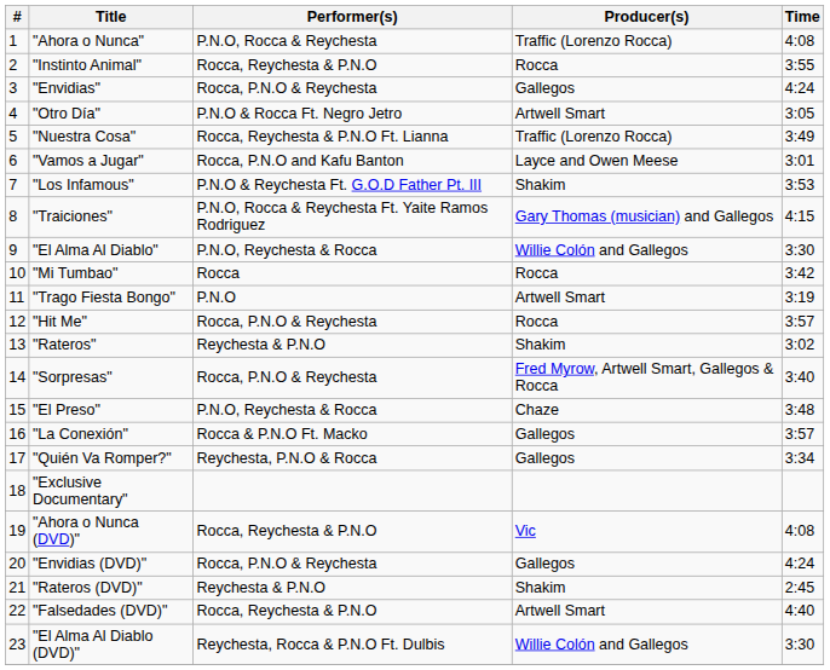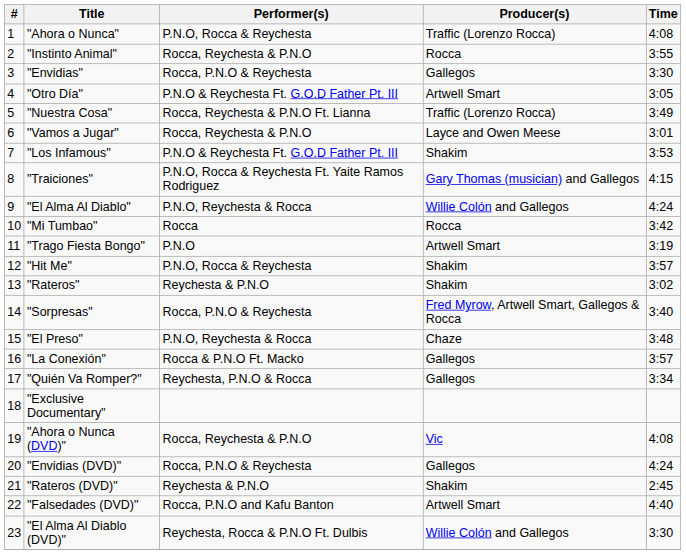 <table class="wikitable">
 <tr>
 <th>#</th>
 <th>Title</th>
 <th>Performer(s)</th>
 <th>Producer(s)</th>
 <th>Time</th>
 </tr>
 <tr>
 <td>1</td>
 <td>"Ahora o Nunca"</td>
 <td>P.N.O, Rocca & Reychesta</td>
 <td>Traffic (Lorenzo Rocca)</td>
 <td>4:08</td>
 </tr>
 <tr>
 <td>2</td>
 <td>"Instinto Animal"</td>
 <td>Rocca, Reychesta & P.N.O</td>
 <td>Rocca</td>
 <td>3:55</td>
 </tr>
 <tr>
 <td>3</td>
 <td>"Envidias"</td>
 <td>Rocca, P.N.O & Reychesta</td>
 <td>Gallegos</td>
-<td>4:24</td>
+<td>3:30</td>
 </tr>
 <tr>
 <td>4</td>
 <td>"Otro Día"</td>
-<td>P.N.O & Rocca Ft. Negro Jetro</td>
+<td>P.N.O & Reychesta Ft. <a href='#'>G.O.D Father Pt. III</a></td>
 <td>Artwell Smart</td>
 <td>3:05</td>
 </tr>
 <tr>
 <td>5</td>
 <td>"Nuestra Cosa"</td>
 <td>Rocca, Reychesta & P.N.O Ft. Lianna</td>
 <td>Traffic (Lorenzo Rocca)</td>
 <td>3:49</td>
 </tr>
 <tr>
 <td>6</td>
 <td>"Vamos a Jugar"</td>
-<td>Rocca, P.N.O and Kafu Banton</td>
+<td>Rocca, Reychesta & P.N.O</td>
 <td>Layce and Owen Meese</td>
 <td>3:01</td>
 </tr>
 <tr>
 <td>7</td>
 <td>"Los Infamous"</td>
 <td>P.N.O & Reychesta Ft. <a href='#'>G.O.D Father Pt. III</a></td>
 <td>Shakim</td>
 <td>3:53</td>
 </tr>
 <tr>
 <td>8</td>
 <td>"Traiciones"</td>
 <td>P.N.O, Rocca & Reychesta Ft. Yaite Ramos Rodriguez</td>
 <td><a href='#'>Gary Thomas (musician)</a> and Gallegos</td>
 <td>4:15</td>
 </tr>
 <tr>
 <td>9</td>
 <td>"El Alma Al Diablo"</td>
 <td>P.N.O, Reychesta & Rocca</td>
 <td><a href='#'>Willie Colón</a> and Gallegos</td>
-<td>3:30</td>
+<td>4:24</td>
 </tr>
 <tr>
 <td>10</td>
 <td>"Mi Tumbao"</td>
 <td>Rocca</td>
 <td>Rocca</td>
 <td>3:42</td>
 </tr>
 <tr>
 <td>11</td>
 <td>"Trago Fiesta Bongo"</td>
 <td>P.N.O</td>
 <td>Artwell Smart</td>
 <td>3:19</td>
 </tr>
 <tr>
 <td>12</td>
 <td>"Hit Me"</td>
-<td>Rocca, P.N.O & Reychesta</td>
-<td>Rocca</td>
+<td>P.N.O, Rocca & Reychesta</td>
+<td>Shakim</td>
 <td>3:57</td>
 </tr>
 <tr>
 <td>13</td>
 <td>"Rateros"</td>
 <td>Reychesta & P.N.O</td>
 <td>Shakim</td>
 <td>3:02</td>
 </tr>
 <tr>
 <td>14</td>
 <td>"Sorpresas"</td>
 <td>Rocca, P.N.O & Reychesta</td>
 <td><a href='#'>Fred Myrow</a>, Artwell Smart, Gallegos & Rocca</td>
 <td>3:40</td>
 </tr>
 <tr>
 <td>15</td>
 <td>"El Preso"</td>
 <td>P.N.O, Reychesta & Rocca</td>
 <td>Chaze</td>
 <td>3:48</td>
 </tr>
 <tr>
 <td>16</td>
 <td>"La Conexión"</td>
 <td>Rocca & P.N.O Ft. Macko</td>
 <td>Gallegos</td>
 <td>3:57</td>
 </tr>
 <tr>
 <td>17</td>
 <td>"Quién Va Romper?"</td>
 <td>Reychesta, P.N.O & Rocca</td>
 <td>Gallegos</td>
 <td>3:34</td>
 </tr>
 <tr>
 <td>18</td>
 <td>"Exclusive Documentary"</td>
 <td></td>
 <td></td>
 <td></td>
 </tr>
 <tr>
 <td>19</td>
 <td>"Ahora o Nunca (<a href='#'>DVD</a>)"</td>
 <td>Rocca, Reychesta & P.N.O</td>
 <td><a href='#'>Vic</a></td>
 <td>4:08</td>
 </tr>
 <tr>
 <td>20</td>
 <td>"Envidias (DVD)"</td>
 <td>Rocca, P.N.O & Reychesta</td>
 <td>Gallegos</td>
 <td>4:24</td>
 </tr>
 <tr>
 <td>21</td>
 <td>"Rateros (DVD)"</td>
 <td>Reychesta & P.N.O</td>
 <td>Shakim</td>
 <td>2:45</td>
 </tr>
 <tr>
 <td>22</td>
 <td>"Falsedades (DVD)"</td>
-<td>Rocca, Reychesta & P.N.O</td>
+<td>Rocca, P.N.O and Kafu Banton</td>
 <td>Artwell Smart</td>
 <td>4:40</td>
 </tr>
 <tr>
 <td>23</td>
 <td>"El Alma Al Diablo (DVD)"</td>
 <td>Reychesta, Rocca & P.N.O Ft. Dulbis</td>
 <td><a href='#'>Willie Colón</a> and Gallegos</td>
 <td>3:30</td>
 </tr>
 <tr>
 </tr>
 </table>
